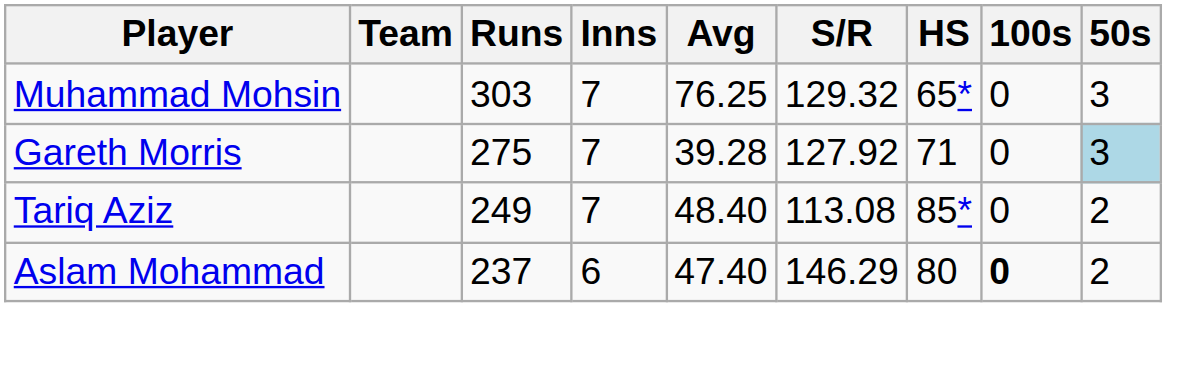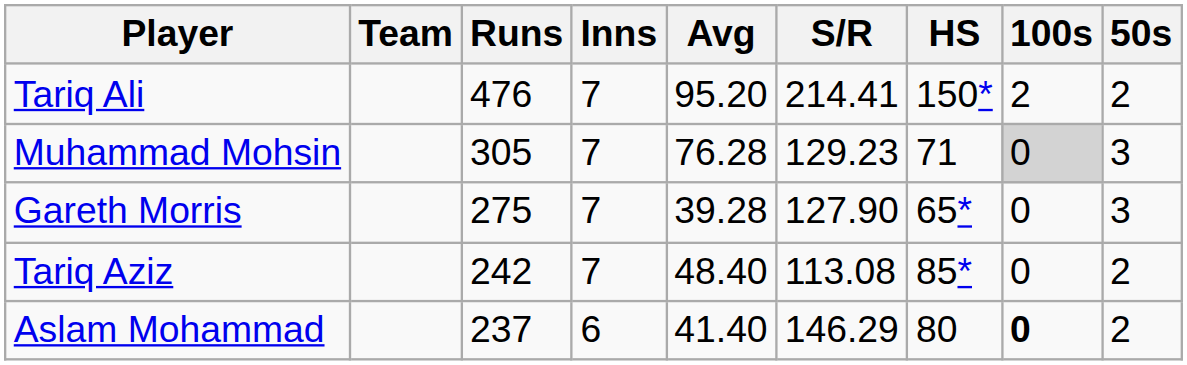 <table class="wikitable">
 <tr>
 <th>Player</th>
 <th>Team</th>
 <th>Runs</th>
 <th>Inns</th>
 <th>Avg</th>
 <th>S/R</th>
 <th>HS</th>
 <th>100s</th>
 <th>50s</th>
 </tr>
 <tr>
+<td><a href='#'>Tariq Ali</a></td>
+<td></td>
+<td>476</td>
+<td>7</td>
+<td>95.20</td>
+<td>214.41</td>
+<td>150<a href='#'>*</a></td>
+<td>2</td>
+<td>2</td>
+</tr>
+<tr>
 <td><a href='#'>Muhammad Mohsin</a></td>
 <td></td>
-<td>303</td>
+<td>305</td>
 <td>7</td>
-<td>76.25</td>
-<td>129.32</td>
-<td>65<a href='#'>*</a></td>
-<td>0</td>
+<td>76.28</td>
+<td>129.23</td>
+<td>71</td>
+<td style="background: lightgrey;">0</td>
 <td>3</td>
 </tr>
 <tr>
 <td><a href='#'>Gareth Morris</a></td>
 <td></td>
 <td>275</td>
 <td>7</td>
 <td>39.28</td>
-<td>127.92</td>
-<td>71</td>
+<td>127.90</td>
+<td>65<a href='#'>*</a></td>
 <td>0</td>
-<td style="background: lightblue;">3</td>
+<td>3</td>
 </tr>
 <tr>
 <td><a href='#'>Tariq Aziz</a></td>
 <td></td>
-<td>249</td>
+<td>242</td>
 <td>7</td>
 <td>48.40</td>
 <td>113.08</td>
 <td>85<a href='#'>*</a></td>
 <td>0</td>
 <td>2</td>
 </tr>
 <tr>
 <td><a href='#'>Aslam Mohammad</a></td>
 <td></td>
 <td>237</td>
 <td>6</td>
-<td>47.40</td>
+<td>41.40</td>
 <td>146.29</td>
 <td>80</td>
 <td><strong>0</strong></td>
 <td>2</td>
 </tr>
 </table>
